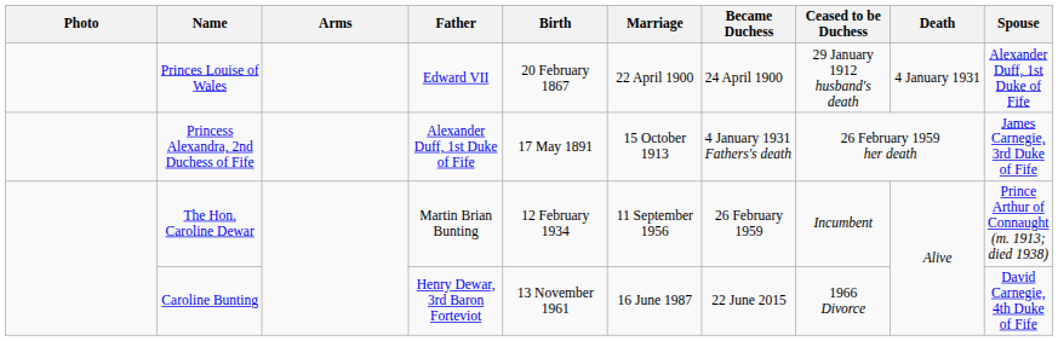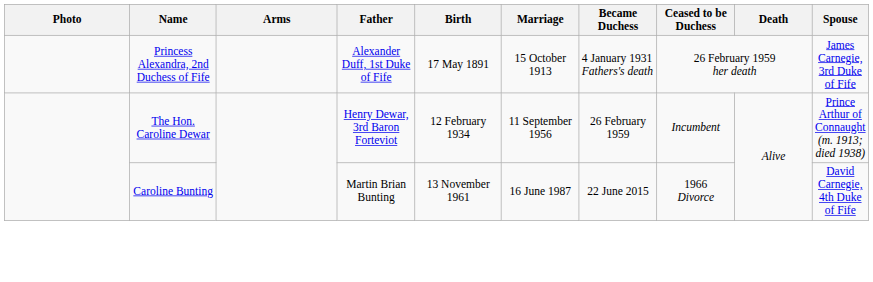 <table class="wikitable" width="95%">
 <tr>
 <th>Photo</th>
 <th width="10%">Name</th>
 <th>Arms</th>
 <th width="9%">Father</th>
 <th width="10%">Birth</th>
 <th width="9%">Marriage</th>
 <th width="9%">Became Duchess</th>
 <th width="9%">Ceased to be Duchess</th>
 <th width="9%">Death</th>
 <th width="6%">Spouse</th>
-</tr>
-<tr>
-<td></td>
-<td align="center"><a href='#'>Princes Louise of Wales</a></td>
-<td></td>
-<td align="center"><a href='#'>Edward VII</a></td>
-<td align="center">20 February 1867</td>
-<td align="center">22 April 1900</td>
-<td>24 April 1900</td>
-<td align="center">29 January 1912<br><em>husband's death</em></td>
-<td align="center">4 January 1931</td>
-<td align="center"><a href='#'>Alexander Duff, 1st Duke of Fife</a></td>
 </tr>
 <tr>
 <td></td>
 <td align="center"><a href='#'>Princess Alexandra, 2nd Duchess of Fife</a></td>
 <td></td>
 <td align="center"><a href='#'>Alexander Duff, 1st Duke of Fife</a></td>
 <td align="center">17 May 1891</td>
 <td align="center">15 October 1913</td>
 <td>4 January 1931<br><em>Fathers's death</em></td>
 <td colspan="2" align="center">26 February 1959<br><em>her death</em></td>
 <td align="center"><a href='#'>James Carnegie, 3rd Duke of Fife</a></td>
 </tr>
 <tr>
 <td rowspan="2"></td>
 <td align="center"><a href='#'>The Hon. Caroline Dewar</a></td>
 <td rowspan="2"></td>
-<td align="center">Martin Brian Bunting</td>
+<td align="center"><a href='#'>Henry Dewar, 3rd Baron Forteviot</a></td>
 <td align="center">12 February 1934</td>
 <td align="center">11 September 1956</td>
 <td align="center">26 February 1959</td>
 <td align="center"><em>Incumbent</em></td>
 <td rowspan="2"align="center"><em>Alive</em></td>
 <td align="center"><a href='#'>Prince Arthur of Connaught</a><br><em>(<abbr>m.</abbr> 1913; died 1938)</em></td>
 </tr>
 <tr>
 <td align="center"><a href='#'>Caroline Bunting</a></td>
-<td align="center"><a href='#'>Henry Dewar, 3rd Baron Forteviot</a></td>
+<td align="center">Martin Brian Bunting</td>
 <td align="center">13 November 1961</td>
 <td align="center">16 June 1987</td>
 <td align="center">22 June 2015</td>
 <td align="center">1966<br><em>Divorce</em></td>
 <td align="center"><a href='#'>David Carnegie, 4th Duke of Fife</a></td>
 </tr>
 </table>
